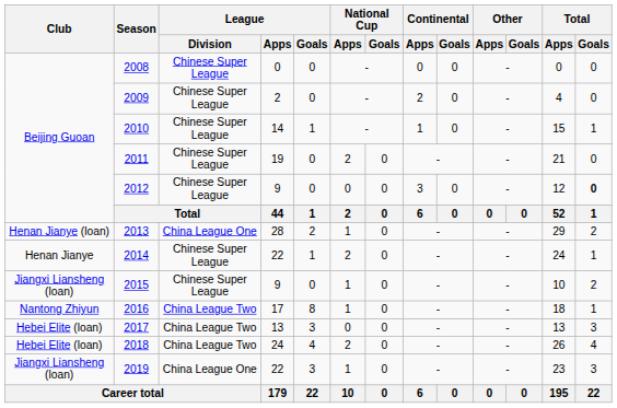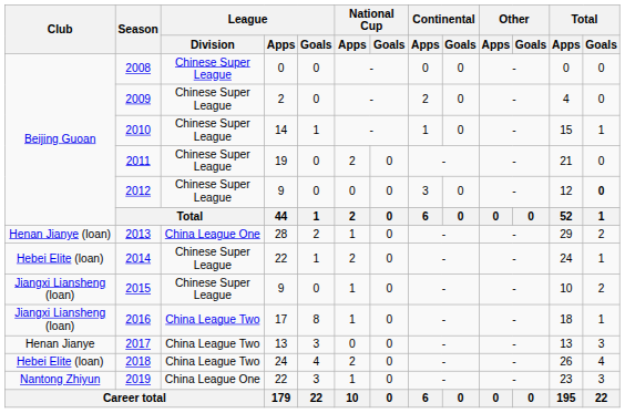 <table class="wikitable" style="text-align: center">
 <tr>
 <th rowspan="2">Club</th>
 <th rowspan="2">Season</th>
 <th colspan="3">League</th>
 <th colspan="2">National Cup</th>
 <th colspan="2">Continental</th>
 <th colspan="2">Other</th>
 <th colspan="2">Total</th>
 </tr>
 <tr>
 <th>Division</th>
 <th>Apps</th>
 <th>Goals</th>
 <th>Apps</th>
 <th>Goals</th>
 <th>Apps</th>
 <th>Goals</th>
 <th>Apps</th>
 <th>Goals</th>
 <th>Apps</th>
 <th>Goals</th>
 </tr>
 <tr>
 <td rowspan=6><a href='#'>Beijing Guoan</a></td>
 <td><a href='#'>2008</a></td>
 <td><a href='#'>Chinese Super League</a></td>
 <td>0</td>
 <td>0</td>
 <td colspan="2">-</td>
 <td>0</td>
 <td>0</td>
 <td colspan="2">-</td>
 <td>0</td>
 <td>0</td>
 </tr>
 <tr>
 <td><a href='#'>2009</a></td>
 <td>Chinese Super League</td>
 <td>2</td>
 <td>0</td>
 <td colspan="2">-</td>
 <td>2</td>
 <td>0</td>
 <td colspan="2">-</td>
 <td>4</td>
 <td>0</td>
 </tr>
 <tr>
 <td><a href='#'>2010</a></td>
 <td>Chinese Super League</td>
 <td>14</td>
 <td>1</td>
 <td colspan="2">-</td>
 <td>1</td>
 <td>0</td>
 <td colspan="2">-</td>
 <td>15</td>
 <td>1</td>
 </tr>
 <tr>
 <td><a href='#'>2011</a></td>
 <td>Chinese Super League</td>
 <td>19</td>
 <td>0</td>
 <td>2</td>
 <td>0</td>
 <td colspan="2">-</td>
 <td colspan="2">-</td>
 <td>21</td>
 <td>0</td>
 </tr>
 <tr>
 <td><a href='#'>2012</a></td>
 <td>Chinese Super League</td>
 <td>9</td>
 <td>0</td>
 <td>0</td>
 <td>0</td>
 <td>3</td>
 <td>0</td>
 <td colspan="2">-</td>
 <td>12</td>
 <td><strong>0</strong></td>
 </tr>
 <tr>
 <th colspan="2"><strong>Total</strong></th>
 <th>44</th>
 <th>1</th>
 <th>2</th>
 <th>0</th>
 <th>6</th>
 <th>0</th>
 <th>0</th>
 <th>0</th>
 <th>52</th>
 <th>1</th>
 </tr>
 <tr>
 <td><a href='#'>Henan Jianye</a> (loan)</td>
 <td><a href='#'>2013</a></td>
 <td><a href='#'>China League One</a></td>
 <td>28</td>
 <td>2</td>
 <td>1</td>
 <td>0</td>
 <td colspan="2">-</td>
 <td colspan="2">-</td>
 <td>29</td>
 <td>2</td>
 </tr>
 <tr>
-<td>Henan Jianye</td>
+<td><a href='#'>Hebei Elite</a> (loan)</td>
 <td><a href='#'>2014</a></td>
 <td>Chinese Super League</td>
 <td>22</td>
 <td>1</td>
 <td>2</td>
 <td>0</td>
 <td colspan="2">-</td>
 <td colspan="2">-</td>
 <td>24</td>
 <td>1</td>
 </tr>
 <tr>
 <td><a href='#'>Jiangxi Liansheng</a> (loan)</td>
 <td><a href='#'>2015</a></td>
 <td>Chinese Super League</td>
 <td>9</td>
 <td>0</td>
 <td>1</td>
 <td>0</td>
 <td colspan="2">-</td>
 <td colspan="2">-</td>
 <td>10</td>
 <td>2</td>
 </tr>
 <tr>
-<td><a href='#'>Nantong Zhiyun</a></td>
+<td><a href='#'>Jiangxi Liansheng</a> (loan)</td>
 <td><a href='#'>2016</a></td>
 <td><a href='#'>China League Two</a></td>
 <td>17</td>
 <td>8</td>
 <td>1</td>
 <td>0</td>
 <td colspan="2">-</td>
 <td colspan="2">-</td>
 <td>18</td>
 <td>1</td>
 </tr>
 <tr>
-<td><a href='#'>Hebei Elite</a> (loan)</td>
+<td>Henan Jianye</td>
 <td><a href='#'>2017</a></td>
 <td>China League Two</td>
 <td>13</td>
 <td>3</td>
 <td>0</td>
 <td>0</td>
 <td colspan="2">-</td>
 <td colspan="2">-</td>
 <td>13</td>
 <td>3</td>
 </tr>
 <tr>
 <td><a href='#'>Hebei Elite</a> (loan)</td>
 <td><a href='#'>2018</a></td>
 <td>China League Two</td>
 <td>24</td>
 <td>4</td>
 <td>2</td>
 <td>0</td>
 <td colspan="2">-</td>
 <td colspan="2">-</td>
 <td>26</td>
 <td>4</td>
 </tr>
 <tr>
-<td><a href='#'>Jiangxi Liansheng</a> (loan)</td>
+<td><a href='#'>Nantong Zhiyun</a></td>
 <td><a href='#'>2019</a></td>
 <td>China League One</td>
 <td>22</td>
 <td>3</td>
 <td>1</td>
 <td>0</td>
 <td colspan="2">-</td>
 <td colspan="2">-</td>
 <td>23</td>
 <td>3</td>
 </tr>
 <tr>
 <th colspan=3>Career total</th>
 <th>179</th>
 <th>22</th>
 <th>10</th>
 <th>0</th>
 <th>6</th>
 <th>0</th>
 <th>0</th>
 <th>0</th>
 <th>195</th>
 <th>22</th>
 </tr>
 </table>
